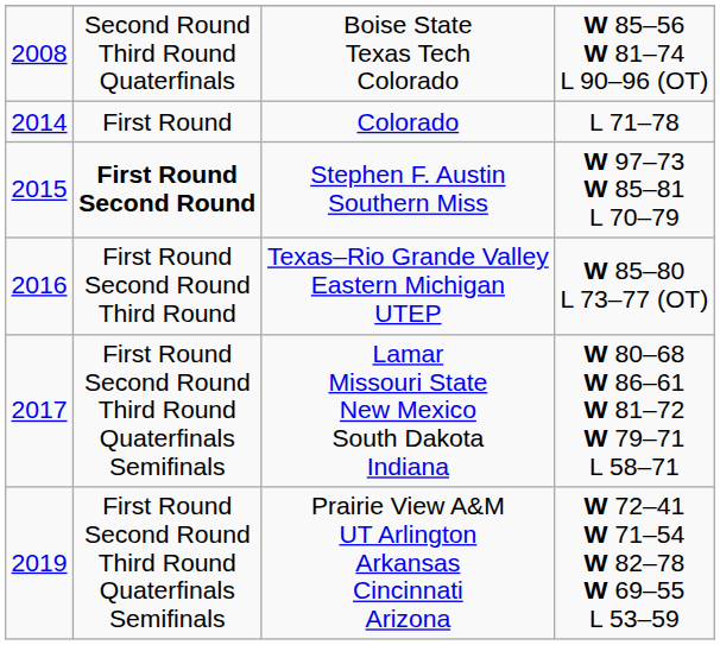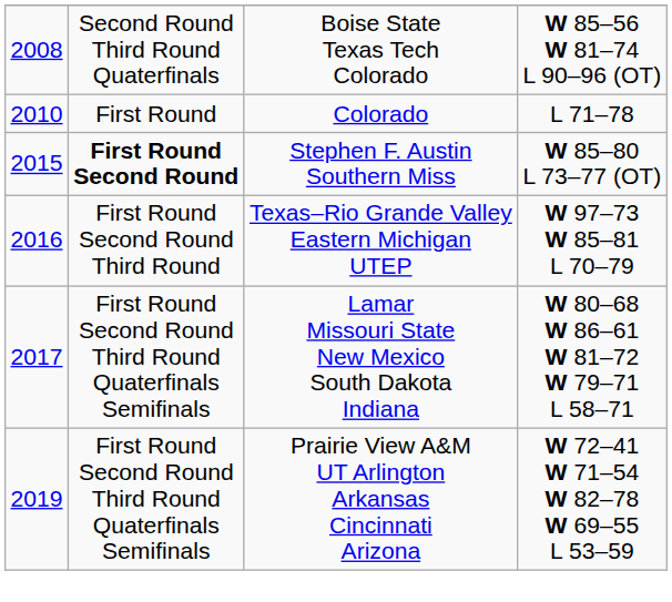 <table class="wikitable" style="text-align:center">
 <tr>
 </tr>
 <tr>
 <td><a href='#'>2008</a></td>
 <td>Second Round<br>Third Round<br>Quaterfinals</td>
 <td>Boise State<br>Texas Tech<br>Colorado</td>
 <td><strong>W</strong> 85–56<br><strong>W</strong> 81–74<br>L 90–96 (OT)</td>
 </tr>
 <tr>
-<td><a href='#'>2014</a></td>
+<td><a href='#'>2010</a></td>
 <td>First Round</td>
 <td><a href='#'>Colorado</a></td>
 <td>L 71–78</td>
 </tr>
 <tr>
 <td><a href='#'>2015</a></td>
 <td><strong>First Round<br>Second Round</strong></td>
 <td><a href='#'>Stephen F. Austin</a><br><a href='#'>Southern Miss</a></td>
-<td><strong>W</strong> 97–73<br><strong>W</strong> 85–81<br>L 70–79</td>
+<td><strong>W</strong> 85–80<br>L 73–77 (OT)</td>
 </tr>
 <tr>
 <td><a href='#'>2016</a></td>
 <td>First Round<br>Second Round<br>Third Round</td>
 <td><a href='#'>Texas–Rio Grande Valley</a><br><a href='#'>Eastern Michigan</a><br><a href='#'>UTEP</a></td>
-<td><strong>W</strong> 85–80<br>L 73–77 (OT)</td>
+<td><strong>W</strong> 97–73<br><strong>W</strong> 85–81<br>L 70–79</td>
 </tr>
 <tr>
 <td><a href='#'>2017</a></td>
 <td>First Round<br>Second Round<br>Third Round<br>Quaterfinals<br>Semifinals</td>
 <td><a href='#'>Lamar</a><br><a href='#'>Missouri State</a><br><a href='#'>New Mexico</a><br>South Dakota<br><a href='#'>Indiana</a></td>
 <td><strong>W</strong> 80–68<br><strong>W</strong> 86–61<br><strong>W</strong> 81–72<br><strong>W</strong> 79–71<br>L 58–71</td>
 </tr>
 <tr>
 <td><a href='#'>2019</a></td>
 <td>First Round<br>Second Round<br>Third Round<br>Quaterfinals<br>Semifinals</td>
 <td>Prairie View A&M<br><a href='#'>UT Arlington</a><br><a href='#'>Arkansas</a><br><a href='#'>Cincinnati</a><br><a href='#'>Arizona</a></td>
 <td><strong>W</strong> 72–41<br><strong>W</strong> 71–54<br><strong>W</strong> 82–78<br><strong>W</strong> 69–55<br>L 53–59</td>
 </tr>
 </table>
